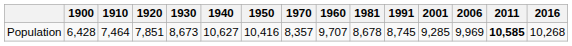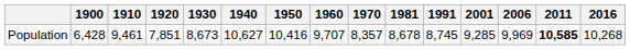 <table class="wikitable">
 <tr>
 <th></th>
 <th>1900</th>
 <th>1910</th>
 <th>1920</th>
 <th>1930</th>
 <th>1940</th>
 <th>1950</th>
+<th>1960</th>
 <th>1970</th>
-<th>1960</th>
 <th>1981</th>
 <th>1991</th>
 <th>2001</th>
 <th>2006</th>
 <th>2011</th>
 <th>2016</th>
 </tr>
 <tr>
 <td>Population</td>
 <td>6,428</td>
-<td>7,464</td>
+<td>9,461</td>
 <td>7,851</td>
 <td>8,673</td>
 <td>10,627</td>
 <td>10,416</td>
+<td>9,707</td>
 <td>8,357</td>
-<td>9,707</td>
 <td>8,678</td>
 <td>8,745</td>
 <td>9,285</td>
 <td>9,969</td>
 <td><strong>10,585</strong></td>
 <td>10,268</td>
 </tr>
 </table>
